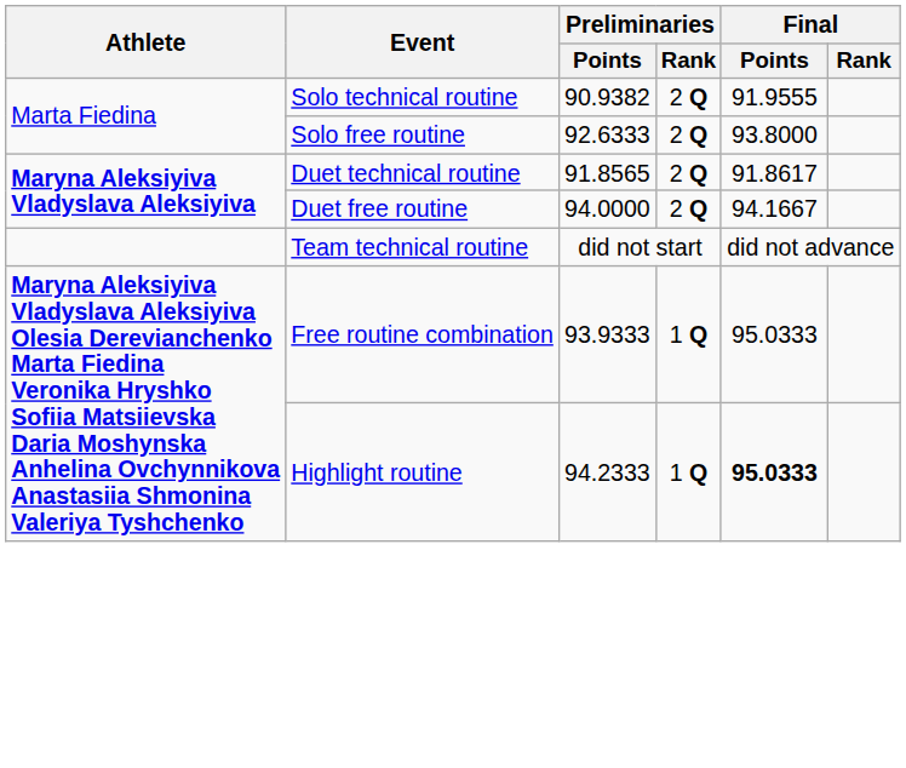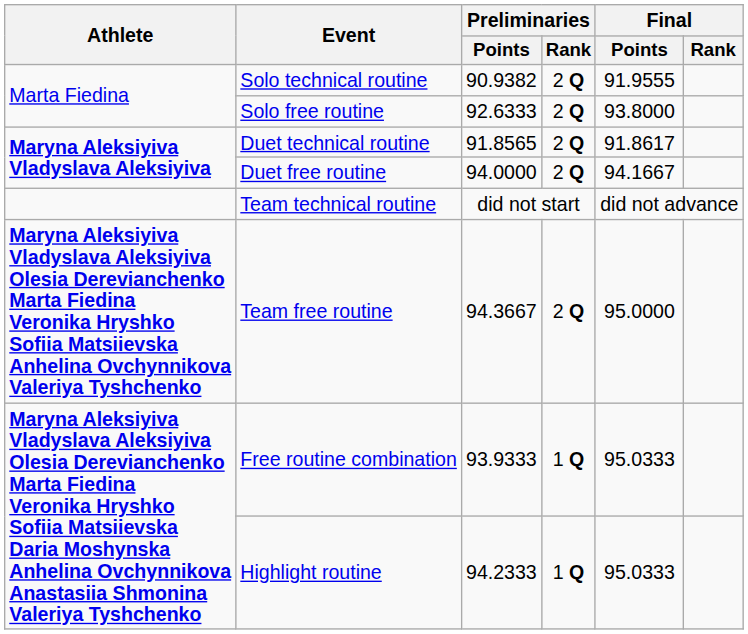 <table class="wikitable" style="font-size:90%">
 <tr>
 <th rowspan="2">Athlete</th>
 <th rowspan="2">Event</th>
 <th colspan="2">Preliminaries</th>
 <th colspan="2">Final</th>
 </tr>
 <tr style="font-size:95%">
 <th>Points</th>
 <th>Rank</th>
 <th>Points</th>
 <th>Rank</th>
 </tr>
 <tr align="center">
 <td align="left"  rowspan=2><a href='#'>Marta Fiedina</a></td>
 <td align="left"><a href='#'>Solo technical routine</a></td>
 <td>90.9382</td>
 <td>2 <strong>Q</strong></td>
 <td>91.9555</td>
 <td></td>
 </tr>
 <tr align="center">
 <td align="left"><a href='#'>Solo free routine</a></td>
 <td>92.6333</td>
 <td>2 <strong>Q</strong></td>
 <td>93.8000</td>
 <td></td>
 </tr>
 <tr align="center">
 <td align="left"  rowspan=2><strong><a href='#'>Maryna Aleksiyiva</a><br><a href='#'>Vladyslava Aleksiyiva</a></strong></td>
 <td align="left"><a href='#'>Duet technical routine</a></td>
 <td>91.8565</td>
 <td>2 <strong>Q</strong></td>
 <td>91.8617</td>
 <td></td>
 </tr>
 <tr align="center">
 <td align="left"><a href='#'>Duet free routine</a></td>
 <td>94.0000</td>
 <td>2 <strong>Q</strong></td>
 <td>94.1667</td>
 <td></td>
 </tr>
 <tr align="center">
 <td align="left"></td>
 <td align="left"><a href='#'>Team technical routine</a></td>
 <td colspan=2>did not start</td>
 <td colspan=2>did not advance</td>
 </tr>
 <tr align="center">
+<td align="left"><strong><a href='#'>Maryna Aleksiyiva</a><br><a href='#'>Vladyslava Aleksiyiva</a><br><a href='#'>Olesia Derevianchenko</a><br><a href='#'>Marta Fiedina</a><br><a href='#'>Veronika Hryshko</a><br><a href='#'>Sofiia Matsiievska</a><br><a href='#'>Anhelina Ovchynnikova</a><br><a href='#'>Valeriya Tyshchenko</a></strong></td>
+<td align="left"><a href='#'>Team free routine</a></td>
+<td>94.3667</td>
+<td>2 <strong>Q</strong></td>
+<td>95.0000</td>
+<td></td>
+</tr>
+<tr align="center">
 <td align="left" rowspan=2><strong><a href='#'>Maryna Aleksiyiva</a><br><a href='#'>Vladyslava Aleksiyiva</a><br><a href='#'>Olesia Derevianchenko</a><br><a href='#'>Marta Fiedina</a><br><a href='#'>Veronika Hryshko</a><br><a href='#'>Sofiia Matsiievska</a><br><a href='#'>Daria Moshynska</a><br><a href='#'>Anhelina Ovchynnikova</a><br><a href='#'>Anastasiia Shmonina</a><br><a href='#'>Valeriya Tyshchenko</a></strong></td>
 <td align="left"><a href='#'>Free routine combination</a></td>
 <td>93.9333</td>
 <td>1 <strong>Q</strong></td>
 <td>95.0333</td>
 <td></td>
 </tr>
 <tr align="center">
 <td align="left"><a href='#'>Highlight routine</a></td>
 <td>94.2333</td>
 <td>1 <strong>Q</strong></td>
-<td><strong>95.0333</strong></td>
+<td>95.0333</td>
 <td></td>
 </tr>
 </table>
